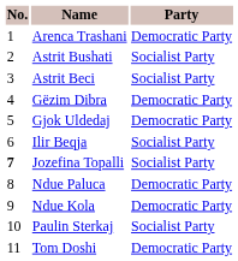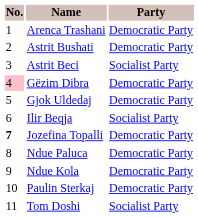 <table class="toccolours" style="margin-bottom: 1em; font-size: 85%;">
 <tr style="background:#d4c0ba;">
 <th>No.</th>
 <th>Name</th>
 <th>Party</th>
 </tr>
 <tr>
 <td>1</td>
 <td><a href='#'>Arenca Trashani</a></td>
 <td><a href='#'>Democratic Party</a></td>
 </tr>
 <tr>
 <td>2</td>
 <td><a href='#'>Astrit Bushati</a></td>
-<td><a href='#'>Socialist Party</a></td>
+<td><a href='#'>Democratic Party</a></td>
 </tr>
 <tr>
 <td>3</td>
 <td><a href='#'>Astrit Beci</a></td>
 <td><a href='#'>Socialist Party</a></td>
 </tr>
 <tr>
-<td>4</td>
+<td style="background: pink;">4</td>
 <td><a href='#'>Gëzim Dibra</a></td>
 <td><a href='#'>Democratic Party</a></td>
 </tr>
 <tr>
 <td>5</td>
 <td><a href='#'>Gjok Uldedaj</a></td>
 <td><a href='#'>Democratic Party</a></td>
 </tr>
 <tr>
 <td>6</td>
 <td><a href='#'>Ilir Beqja</a></td>
 <td><a href='#'>Socialist Party</a></td>
 </tr>
 <tr>
 <td><strong>7</strong></td>
 <td><a href='#'>Jozefina Topalli</a></td>
-<td><a href='#'>Socialist Party</a></td>
+<td><a href='#'>Democratic Party</a></td>
 </tr>
 <tr>
 <td>8</td>
 <td><a href='#'>Ndue Paluca</a></td>
 <td><a href='#'>Democratic Party</a></td>
 </tr>
 <tr>
 <td>9</td>
 <td><a href='#'>Ndue Kola</a></td>
 <td><a href='#'>Democratic Party</a></td>
 </tr>
 <tr>
 <td>10</td>
 <td><a href='#'>Paulin Sterkaj</a></td>
-<td><a href='#'>Socialist Party</a></td>
+<td><a href='#'>Democratic Party</a></td>
 </tr>
 <tr>
 <td>11</td>
 <td><a href='#'>Tom Doshi</a></td>
-<td><a href='#'>Democratic Party</a></td>
+<td><a href='#'>Socialist Party</a></td>
 </tr>
 </table>
